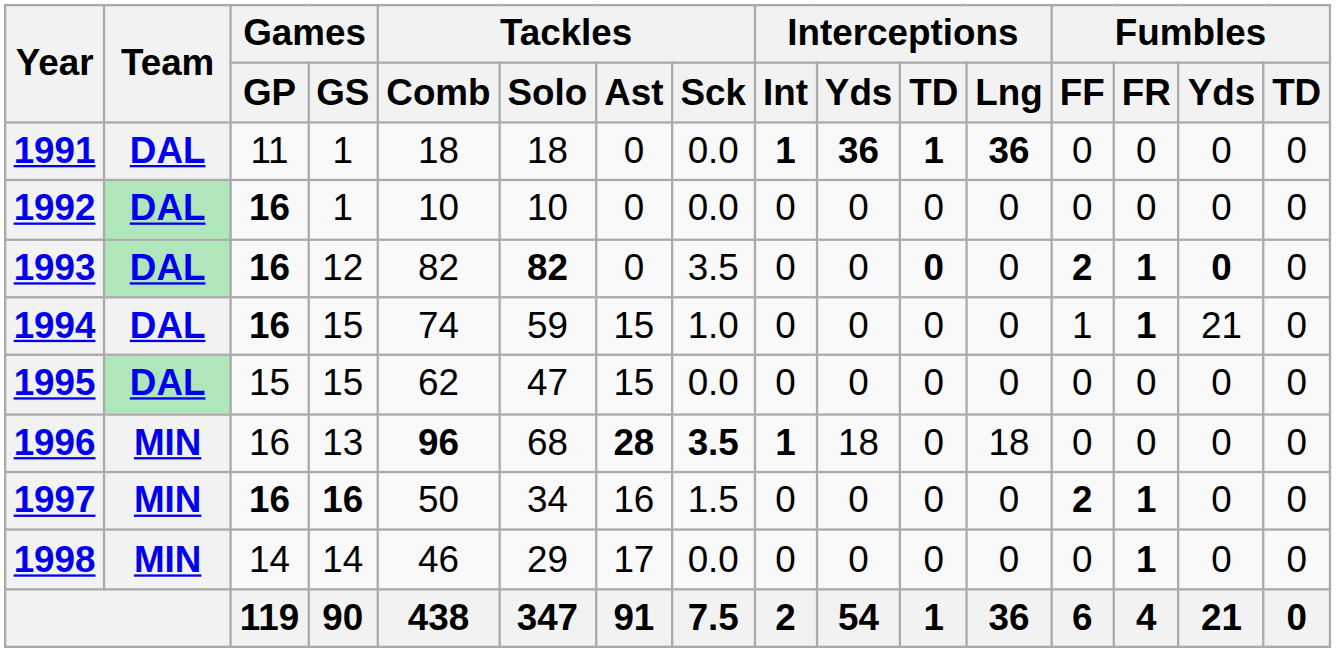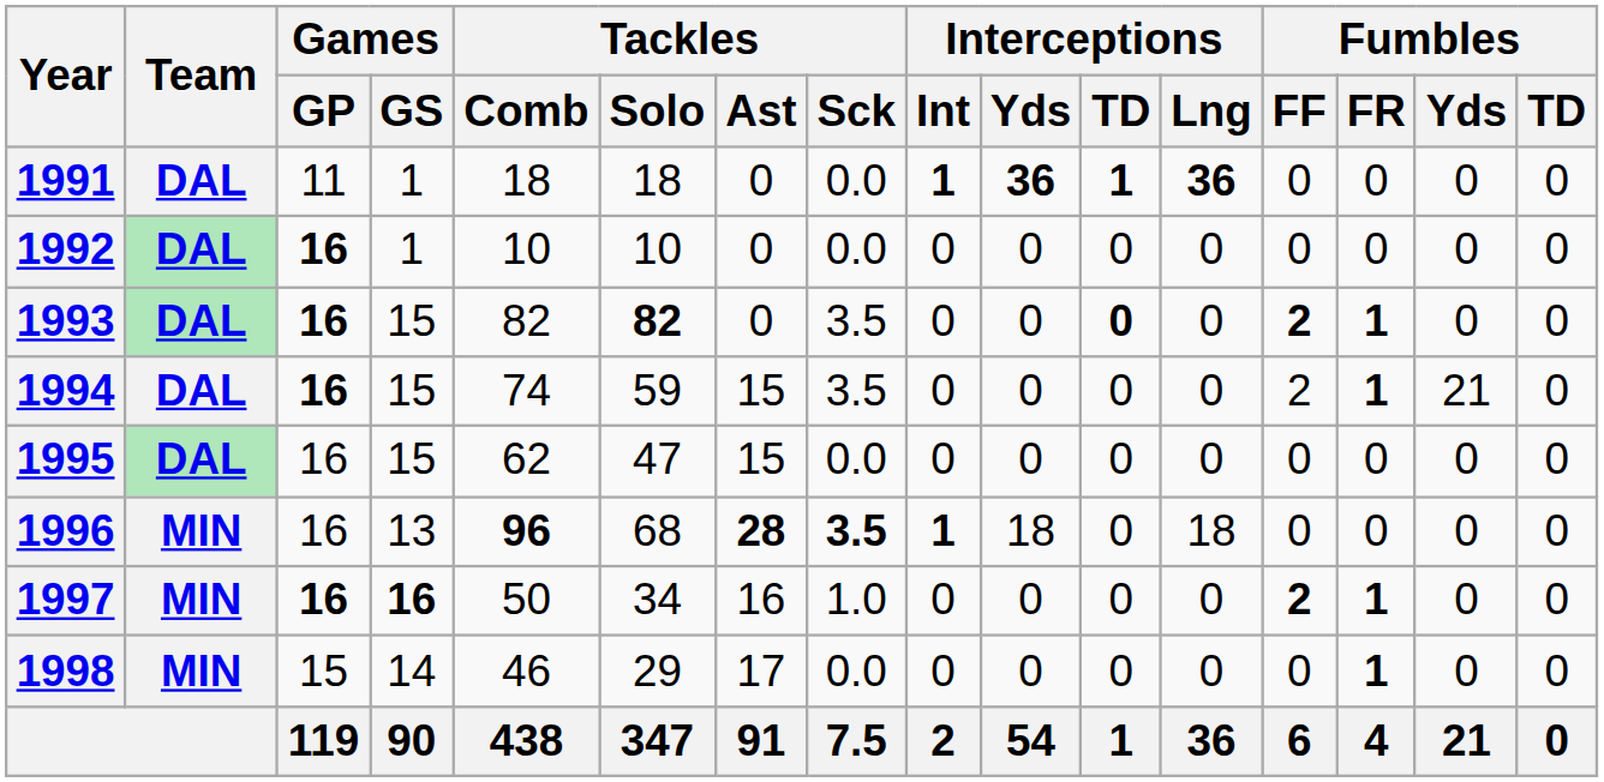 <table class="wikitable" style="text-align:center">
 <tr>
 <th rowspan="2">Year</th>
 <th rowspan="2">Team</th>
 <th colspan="2">Games</th>
 <th colspan="4">Tackles</th>
 <th colspan="4">Interceptions</th>
 <th colspan="4">Fumbles</th>
 </tr>
 <tr>
 <th>GP</th>
 <th>GS</th>
 <th>Comb</th>
 <th>Solo</th>
 <th>Ast</th>
 <th>Sck</th>
 <th>Int</th>
 <th>Yds</th>
 <th>TD</th>
 <th>Lng</th>
 <th>FF</th>
 <th>FR</th>
 <th>Yds</th>
 <th>TD</th>
 </tr>
 <tr>
 <th><a href='#'>1991</a></th>
 <th><a href='#'>DAL</a></th>
 <td>11</td>
 <td>1</td>
 <td>18</td>
 <td>18</td>
 <td>0</td>
 <td>0.0</td>
 <td><strong>1</strong></td>
 <td><strong>36</strong></td>
 <td><strong>1</strong></td>
 <td><strong>36</strong></td>
 <td>0</td>
 <td>0</td>
 <td>0</td>
 <td>0</td>
 </tr>
 <tr>
 <th><a href='#'>1992</a></th>
 <th style="background:#afe6ba; width:3em;"><a href='#'>DAL</a></th>
 <td><strong>16</strong></td>
 <td>1</td>
 <td>10</td>
 <td>10</td>
 <td>0</td>
 <td>0.0</td>
 <td>0</td>
 <td>0</td>
 <td>0</td>
 <td>0</td>
 <td>0</td>
 <td>0</td>
 <td>0</td>
 <td>0</td>
 </tr>
 <tr>
 <th><a href='#'>1993</a></th>
 <th style="background:#afe6ba; width:3em;"><a href='#'>DAL</a></th>
 <td><strong>16</strong></td>
-<td>12</td>
+<td>15</td>
 <td>82</td>
 <td><strong>82</strong></td>
 <td>0</td>
 <td>3.5</td>
 <td>0</td>
 <td>0</td>
 <td><strong>0</strong></td>
 <td>0</td>
 <td><strong>2</strong></td>
 <td><strong>1</strong></td>
-<td><strong>0</strong></td>
+<td>0</td>
 <td>0</td>
 </tr>
 <tr>
 <th><a href='#'>1994</a></th>
 <th><a href='#'>DAL</a></th>
 <td><strong>16</strong></td>
 <td>15</td>
 <td>74</td>
 <td>59</td>
 <td>15</td>
-<td>1.0</td>
+<td>3.5</td>
 <td>0</td>
 <td>0</td>
 <td>0</td>
 <td>0</td>
-<td>1</td>
+<td>2</td>
 <td><strong>1</strong></td>
 <td>21</td>
 <td>0</td>
 </tr>
 <tr>
 <th><a href='#'>1995</a></th>
 <th style="background:#afe6ba; width:3em;"><a href='#'>DAL</a></th>
-<td>15</td>
+<td>16</td>
 <td>15</td>
 <td>62</td>
 <td>47</td>
 <td>15</td>
 <td>0.0</td>
 <td>0</td>
 <td>0</td>
 <td>0</td>
 <td>0</td>
 <td>0</td>
 <td>0</td>
 <td>0</td>
 <td>0</td>
 </tr>
 <tr>
 <th><a href='#'>1996</a></th>
 <th><a href='#'>MIN</a></th>
 <td>16</td>
 <td>13</td>
 <td><strong>96</strong></td>
 <td>68</td>
 <td><strong>28</strong></td>
 <td><strong>3.5</strong></td>
 <td><strong>1</strong></td>
 <td>18</td>
 <td>0</td>
 <td>18</td>
 <td>0</td>
 <td>0</td>
 <td>0</td>
 <td>0</td>
 </tr>
 <tr>
 <th><a href='#'>1997</a></th>
 <th><a href='#'>MIN</a></th>
 <td><strong>16</strong></td>
 <td><strong>16</strong></td>
 <td>50</td>
 <td>34</td>
 <td>16</td>
-<td>1.5</td>
+<td>1.0</td>
 <td>0</td>
 <td>0</td>
 <td>0</td>
 <td>0</td>
 <td><strong>2</strong></td>
 <td><strong>1</strong></td>
 <td>0</td>
 <td>0</td>
 </tr>
 <tr>
 <th><a href='#'>1998</a></th>
 <th><a href='#'>MIN</a></th>
-<td>14</td>
+<td>15</td>
 <td>14</td>
 <td>46</td>
 <td>29</td>
 <td>17</td>
 <td>0.0</td>
 <td>0</td>
 <td>0</td>
 <td>0</td>
 <td>0</td>
 <td>0</td>
 <td><strong>1</strong></td>
 <td>0</td>
 <td>0</td>
 </tr>
 <tr>
 <th colspan="2"></th>
 <th>119</th>
 <th>90</th>
 <th>438</th>
 <th>347</th>
 <th>91</th>
 <th>7.5</th>
 <th>2</th>
 <th>54</th>
 <th>1</th>
 <th>36</th>
 <th>6</th>
 <th>4</th>
 <th>21</th>
 <th>0</th>
 </tr>
 </table>
